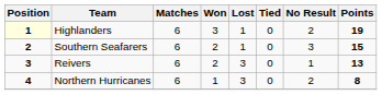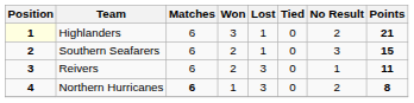 <table class="wikitable" style="text-align:center;">
 <tr>
 <th>Position</th>
 <th>Team</th>
 <th>Matches</th>
 <th>Won</th>
 <th>Lost</th>
 <th>Tied</th>
 <th>No Result</th>
 <th>Points</th>
 </tr>
 <tr>
 <td style="background: lightyellow;"><strong>1</strong></td>
 <td style="text-align:left;">Highlanders</td>
 <td>6</td>
 <td>3</td>
 <td>1</td>
 <td>0</td>
 <td>2</td>
-<td><strong>19</strong></td>
+<td><strong>21</strong></td>
 </tr>
 <tr>
 <td><strong>2</strong></td>
 <td style="text-align:left;">Southern Seafarers</td>
 <td>6</td>
 <td>2</td>
 <td>1</td>
 <td>0</td>
 <td>3</td>
 <td><strong>15</strong></td>
 </tr>
 <tr>
 <td><strong>3</strong></td>
 <td style="text-align:left;">Reivers</td>
 <td>6</td>
 <td>2</td>
 <td>3</td>
 <td>0</td>
 <td>1</td>
-<td><strong>13</strong></td>
+<td><strong>11</strong></td>
 </tr>
 <tr>
 <td><strong>4</strong></td>
 <td style="text-align:left;">Northern Hurricanes</td>
-<td>6</td>
+<td><strong>6</strong></td>
 <td>1</td>
 <td>3</td>
 <td>0</td>
 <td>2</td>
 <td><strong>8</strong></td>
 </tr>
 <tr>
 </tr>
 </table>
